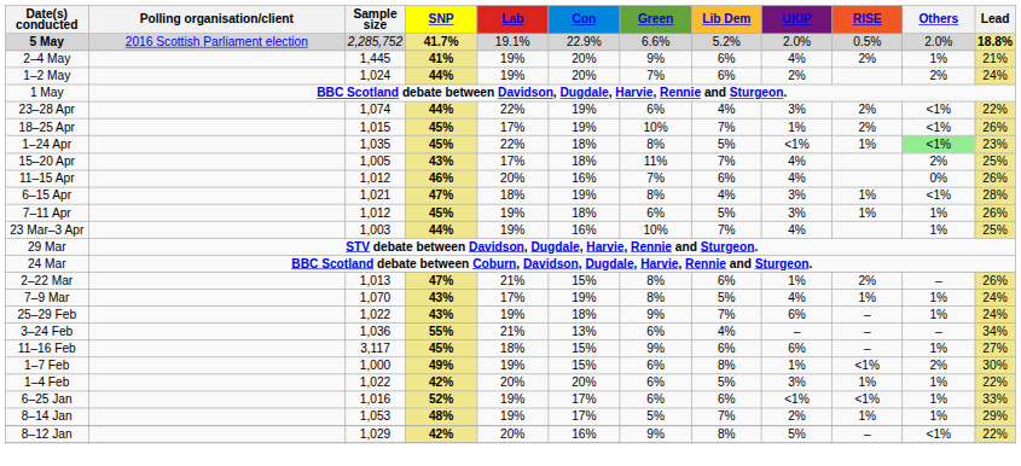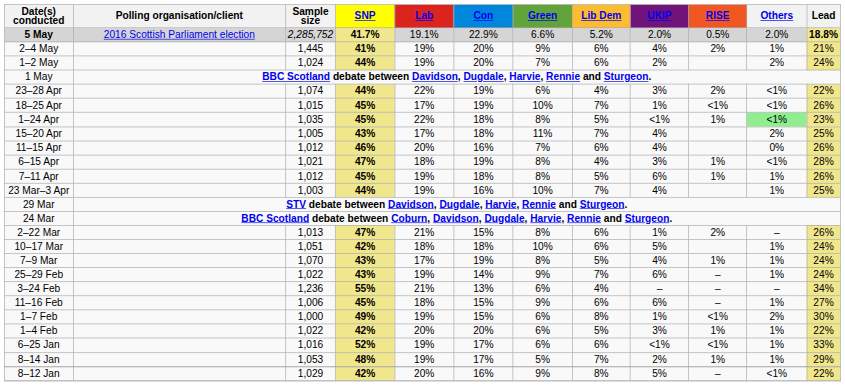 <table class="wikitable sortable" style="text-align:center;font-size:95%;line-height:14px">
 <tr>
 <th ! style="width:100px;">Date(s)<br>conducted</th>
 <th style="width:350px;">Polling organisation/client</th>
 <th class="unsortable" style="width:65px;">Sample size</th>
 <th class="unsortable"  style="background:#FFFF00; width:90px;"><a href='#'><span>SNP</span></a></th>
 <th class="unsortable"  style="background:#dc241f; width:90px;"><a href='#'><span>Lab</span></a></th>
 <th class="unsortable"  style="background:#0087dc; width:90px;"><a href='#'><span>Con</span></a></th>
 <th class="unsortable"  style="background:#62A439; width:90px;"><a href='#'><span>Green</span></a></th>
 <th class="unsortable"  style="background: #FDBB30; width:90px;"><a href='#'><span>Lib Dem</span></a></th>
 <th class="unsortable"  style="background:#70147A; width:90px;"><a href='#'><span>UKIP</span></a></th>
 <th class="unsortable"  style="background: #f15723; width:90px;"><a href='#'><span>RISE</span></a></th>
 <th class="unsortable" style="background:#gray; width:90px;"><a href='#'><span>Others</span></a></th>
 <th class="unsortable" style="width:20px;">Lead</th>
 </tr>
 <tr>
 <td style="background:#D5D5D5"><strong>5 May</strong></td>
 <td style="background:#D5D5D5"><a href='#'>2016 Scottish Parliament election</a></td>
 <td style="background:#D5D5D5"><em>2,285,752</em></td>
 <td style="background:#F0E68C"><strong>41.7%</strong></td>
 <td style="background:#D5D5D5">19.1%</td>
 <td style="background:#D5D5D5">22.9%</td>
 <td style="background:#D5D5D5">6.6%</td>
 <td style="background:#D5D5D5">5.2%</td>
 <td style="background:#D5D5D5">2.0%</td>
 <td style="background:#D5D5D5">0.5%</td>
 <td style="background:#D5D5D5">2.0%</td>
 <td style="background:#F0E68C; color:black;"><strong>18.8%</strong></td>
 </tr>
 <tr>
 <td data-sort-value="2016-05-04">2–4 May</td>
 <td></td>
 <td>1,445</td>
 <td style="background:#F0E68C"><strong>41%</strong></td>
 <td>19%</td>
 <td>20%</td>
 <td>9%</td>
 <td>6%</td>
 <td>4%</td>
 <td>2%</td>
 <td>1%</td>
 <td style="background:#F0E68C">21%</td>
 </tr>
 <tr>
 <td data-sort-value="2016-05-02">1–2 May</td>
 <td></td>
 <td>1,024</td>
 <td style="background:#F0E68C"><strong>44%</strong></td>
 <td>19%</td>
 <td>20%</td>
 <td>7%</td>
 <td>6%</td>
 <td>2%</td>
 <td></td>
 <td>2%</td>
 <td style="background:#F0E68C">24%</td>
 </tr>
 <tr>
 <td data-sort-value="2016-05-01">1 May</td>
 <td colspan="11"><strong><a href='#'>BBC Scotland</a> debate between <a href='#'>Davidson</a>, <a href='#'>Dugdale</a>, <a href='#'>Harvie</a>, <a href='#'>Rennie</a> and <a href='#'>Sturgeon</a>.</strong></td>
 </tr>
 <tr>
 <td data-sort-value="2016-04-28">23–28 Apr</td>
 <td></td>
 <td>1,074</td>
 <td style="background:#F0E68C"><strong>44%</strong></td>
 <td>22%</td>
 <td>19%</td>
 <td>6%</td>
 <td>4%</td>
 <td>3%</td>
 <td>2%</td>
 <td><1%</td>
 <td style="background:#F0E68C">22%</td>
 </tr>
 <tr>
 <td data-sort-value="2016-04-25">18–25 Apr</td>
 <td></td>
 <td>1,015</td>
 <td style="background:#F0E68C"><strong>45%</strong></td>
 <td>17%</td>
 <td>19%</td>
 <td>10%</td>
 <td>7%</td>
 <td>1%</td>
-<td>2%</td>
+<td><1%</td>
 <td><1%</td>
 <td style="background:#F0E68C">26%</td>
 </tr>
 <tr>
 <td data-sort-value="2016-04-24">1–24 Apr</td>
 <td> </td>
 <td>1,035</td>
 <td style="background:#F0E68C"><strong>45%</strong></td>
 <td>22%</td>
 <td>18%</td>
 <td>8%</td>
 <td>5%</td>
 <td><1%</td>
 <td>1%</td>
 <td style="background: lightgreen;"><1%</td>
 <td style="background:#F0E68C">23%</td>
 </tr>
 <tr>
 <td data-sort-value="2016-04-20">15–20 Apr</td>
 <td></td>
 <td>1,005</td>
 <td style="background:#F0E68C"><strong>43%</strong></td>
 <td>17%</td>
 <td>18%</td>
 <td>11%</td>
 <td>7%</td>
 <td>4%</td>
 <td></td>
 <td>2%</td>
 <td style="background:#F0E68C">25%</td>
 </tr>
 <tr>
 <td data-sort-value="2016-04-15">11–15 Apr</td>
 <td></td>
 <td>1,012</td>
 <td style="background:#F0E68C"><strong>46%</strong></td>
 <td>20%</td>
 <td>16%</td>
 <td>7%</td>
 <td>6%</td>
 <td>4%</td>
 <td></td>
 <td>0%</td>
 <td style="background:#F0E68C">26%</td>
 </tr>
 <tr>
 <td data-sort-value="2016-04-15">6–15 Apr</td>
 <td></td>
 <td>1,021</td>
 <td style="background:#F0E68C"><strong>47%</strong></td>
 <td>18%</td>
 <td>19%</td>
 <td>8%</td>
 <td>4%</td>
 <td>3%</td>
 <td>1%</td>
 <td><1%</td>
 <td style="background:#F0E68C">28%</td>
 </tr>
 <tr>
 <td data-sort-value="2016-04-11">7–11 Apr</td>
 <td></td>
 <td>1,012</td>
 <td style="background:#F0E68C"><strong>45%</strong></td>
 <td>19%</td>
 <td>18%</td>
+<td>8%</td>
+<td>5%</td>
 <td>6%</td>
-<td>5%</td>
-<td>3%</td>
 <td>1%</td>
 <td>1%</td>
 <td style="background:#F0E68C">26%</td>
 </tr>
 <tr>
 <td data-sort-value="2016-04-03">23 Mar–3 Apr</td>
 <td></td>
 <td>1,003</td>
 <td style="background:#F0E68C"><strong>44%</strong></td>
 <td>19%</td>
 <td>16%</td>
 <td>10%</td>
 <td>7%</td>
 <td>4%</td>
 <td></td>
 <td>1%</td>
 <td style="background:#F0E68C">25%</td>
 </tr>
 <tr>
 <td data-sort-value="2016-03-29">29 Mar</td>
 <td colspan="11"><strong><a href='#'>STV</a> debate between <a href='#'>Davidson</a>, <a href='#'>Dugdale</a>, <a href='#'>Harvie</a>, <a href='#'>Rennie</a> and <a href='#'>Sturgeon</a>.</strong></td>
 </tr>
 <tr>
 <td data-sort-value="2016-03-24">24 Mar</td>
 <td colspan="11"><strong><a href='#'>BBC Scotland</a> debate between <a href='#'>Coburn</a>, <a href='#'>Davidson</a>, <a href='#'>Dugdale</a>, <a href='#'>Harvie</a>, <a href='#'>Rennie</a> and <a href='#'>Sturgeon</a>.</strong></td>
 </tr>
 <tr>
 <td data-sort-value="2016-03-22">2–22 Mar</td>
 <td></td>
 <td>1,013</td>
 <td style="background:#F0E68C"><strong>47%</strong></td>
 <td>21%</td>
 <td>15%</td>
 <td>8%</td>
 <td>6%</td>
 <td>1%</td>
 <td>2%</td>
 <td>–</td>
 <td style="background:#F0E68C">26%</td>
 </tr>
 <tr>
+<td data-sort-value="2016-03-17">10–17 Mar</td>
+<td></td>
+<td>1,051</td>
+<td style="background:#F0E68C"><strong>42%</strong></td>
+<td>18%</td>
+<td>18%</td>
+<td>10%</td>
+<td>6%</td>
+<td>5%</td>
+<td></td>
+<td>1%</td>
+<td style="background:#F0E68C">24%</td>
+</tr>
+<tr>
 <td data-sort-value="2016-03-09">7–9 Mar</td>
 <td></td>
 <td>1,070</td>
 <td style="background:#F0E68C"><strong>43%</strong></td>
 <td>17%</td>
 <td>19%</td>
 <td>8%</td>
 <td>5%</td>
 <td>4%</td>
 <td>1%</td>
 <td>1%</td>
 <td style="background:#F0E68C">24%</td>
 </tr>
 <tr>
 <td data-sort-value="2016-02-29">25–29 Feb</td>
 <td></td>
 <td>1,022</td>
 <td style="background:#F0E68C"><strong>43%</strong></td>
 <td>19%</td>
-<td>18%</td>
+<td>14%</td>
 <td>9%</td>
 <td>7%</td>
 <td>6%</td>
 <td>–</td>
 <td>1%</td>
 <td style="background:#F0E68C">24%</td>
 </tr>
 <tr>
 <td data-sort-value="2016-02-24">3–24 Feb</td>
 <td> </td>
-<td>1,036</td>
+<td>1,236</td>
 <td style="background:#F0E68C"><strong>55%</strong></td>
 <td>21%</td>
 <td>13%</td>
 <td>6%</td>
 <td>4%</td>
 <td>–</td>
 <td>–</td>
 <td>–</td>
 <td style="background:#F0E68C">34%</td>
 </tr>
 <tr>
 <td data-sort-value="2016-02-16">11–16 Feb</td>
 <td></td>
-<td>3,117</td>
+<td>1,006</td>
 <td style="background:#F0E68C"><strong>45%</strong></td>
 <td>18%</td>
 <td>15%</td>
 <td>9%</td>
 <td>6%</td>
 <td>6%</td>
 <td>–</td>
 <td>1%</td>
 <td style="background:#F0E68C">27%</td>
 </tr>
 <tr>
 <td data-sort-value="2016-02-07">1–7 Feb</td>
 <td></td>
 <td>1,000</td>
 <td style="background:#F0E68C"><strong>49%</strong></td>
 <td>19%</td>
 <td>15%</td>
 <td>6%</td>
 <td>8%</td>
 <td>1%</td>
 <td><1%</td>
 <td>2%</td>
 <td style="background:#F0E68C">30%</td>
 </tr>
 <tr>
 <td data-sort-value="2016-02-04">1–4 Feb</td>
 <td></td>
 <td>1,022</td>
 <td style="background:#F0E68C"><strong>42%</strong></td>
 <td>20%</td>
 <td>20%</td>
 <td>6%</td>
 <td>5%</td>
 <td>3%</td>
 <td>1%</td>
 <td>1%</td>
 <td style="background:#F0E68C">22%</td>
 </tr>
 <tr>
 <td data-sort-value="2016-01-25">6–25 Jan</td>
 <td></td>
 <td>1,016</td>
 <td style="background:#F0E68C"><strong>52%</strong></td>
 <td>19%</td>
 <td>17%</td>
 <td>6%</td>
 <td>6%</td>
 <td><1%</td>
 <td><1%</td>
 <td>1%</td>
 <td style="background:#F0E68C">33%</td>
 </tr>
 <tr>
 <td data-sort-value="2016-01-14">8–14 Jan</td>
 <td></td>
 <td>1,053</td>
 <td style="background:#F0E68C"><strong>48%</strong></td>
 <td>19%</td>
 <td>17%</td>
 <td>5%</td>
 <td>7%</td>
 <td>2%</td>
 <td>1%</td>
 <td>1%</td>
 <td style="background:#F0E68C">29%</td>
 </tr>
 <tr>
 </tr>
 <tr>
 <td data-sort-value="2016-01-12">8–12 Jan</td>
 <td></td>
 <td>1,029</td>
 <td style="background:#F0E68C"><strong>42%</strong></td>
 <td>20%</td>
 <td>16%</td>
 <td>9%</td>
 <td>8%</td>
 <td>5%</td>
 <td>–</td>
 <td><1%</td>
 <td style="background:#F0E68C">22%</td>
 </tr>
 <tr>
 </tr>
 </table>
